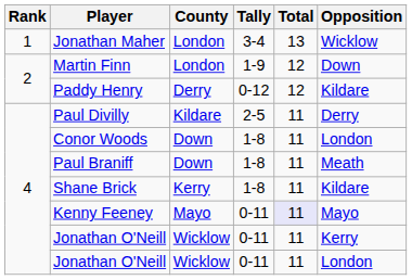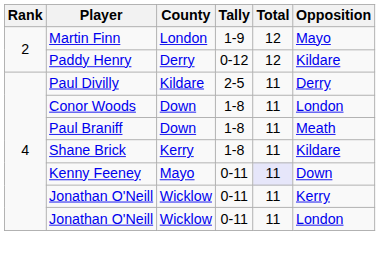 <table class="wikitable">
 <tr>
 <th>Rank</th>
 <th>Player</th>
 <th>County</th>
 <th>Tally</th>
 <th>Total</th>
 <th>Opposition</th>
 </tr>
 <tr>
-<td rowspan=1 align=center>1</td>
-<td><a href='#'>Jonathan Maher</a></td>
-<td><a href='#'>London</a></td>
-<td align=center>3-4</td>
-<td align=center>13</td>
-<td><a href='#'>Wicklow</a></td>
-</tr>
-<tr>
 <td rowspan=2 align=center>2</td>
 <td><a href='#'>Martin Finn</a></td>
 <td><a href='#'>London</a></td>
 <td align=center>1-9</td>
 <td align=center>12</td>
-<td><a href='#'>Down</a></td>
+<td><a href='#'>Mayo</a></td>
 </tr>
 <tr>
 <td><a href='#'>Paddy Henry</a></td>
 <td><a href='#'>Derry</a></td>
 <td align=center>0-12</td>
 <td align=center>12</td>
 <td><a href='#'>Kildare</a></td>
 </tr>
 <tr>
 <td rowspan=7 align=center>4</td>
 <td><a href='#'>Paul Divilly</a></td>
 <td><a href='#'>Kildare</a></td>
 <td align=center>2-5</td>
 <td align=center>11</td>
 <td><a href='#'>Derry</a></td>
 </tr>
 <tr>
 <td><a href='#'>Conor Woods</a></td>
 <td><a href='#'>Down</a></td>
 <td align=center>1-8</td>
 <td align=center>11</td>
 <td><a href='#'>London</a></td>
 </tr>
 <tr>
 <td><a href='#'>Paul Braniff</a></td>
 <td><a href='#'>Down</a></td>
 <td align=center>1-8</td>
 <td align=center>11</td>
 <td><a href='#'>Meath</a></td>
 </tr>
 <tr>
 <td><a href='#'>Shane Brick</a></td>
 <td><a href='#'>Kerry</a></td>
 <td align=center>1-8</td>
 <td align=center>11</td>
 <td><a href='#'>Kildare</a></td>
 </tr>
 <tr>
 <td><a href='#'>Kenny Feeney</a></td>
 <td><a href='#'>Mayo</a></td>
 <td align=center>0-11</td>
 <td align=center style="background: lavender;">11</td>
-<td><a href='#'>Mayo</a></td>
+<td><a href='#'>Down</a></td>
 </tr>
 <tr>
 <td><a href='#'>Jonathan O'Neill</a></td>
 <td><a href='#'>Wicklow</a></td>
 <td align=center>0-11</td>
 <td align=center>11</td>
 <td><a href='#'>Kerry</a></td>
 </tr>
 <tr>
 <td><a href='#'>Jonathan O'Neill</a></td>
 <td><a href='#'>Wicklow</a></td>
 <td align=center>0-11</td>
 <td align=center>11</td>
 <td><a href='#'>London</a></td>
 </tr>
 </table>
